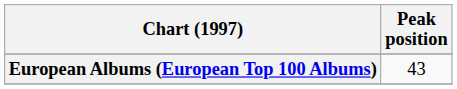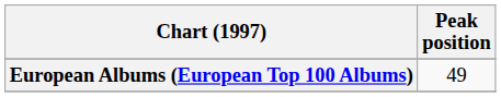 <table class="wikitable sortable plainrowheaders" style="text-align:center;">
 <tr>
 <th>Chart (1997)</th>
 <th>Peak <br>position</th>
 </tr>
 <tr>
 </tr>
 <tr>
 </tr>
 <tr>
 </tr>
 <tr>
 </tr>
 <tr>
 </tr>
 <tr>
 <th scope="row">European Albums (<a href='#'>European Top 100 Albums</a>)</th>
-<td>43</td>
+<td>49</td>
 </tr>
 <tr>
 </tr>
 <tr>
 </tr>
 <tr>
 </tr>
 <tr>
 </tr>
 <tr>
 </tr>
 <tr>
 </tr>
 <tr>
 </tr>
 <tr>
 </tr>
 <tr>
 </tr>
 <tr>
 </tr>
 <tr>
 </tr>
 </table>
